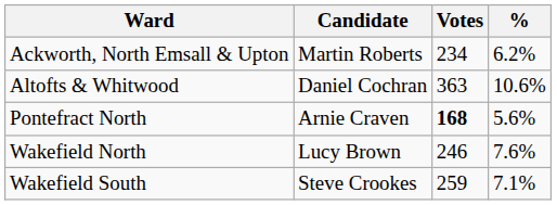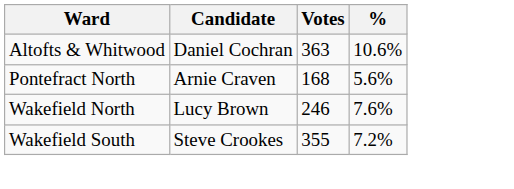 <table class="wikitable">
 <tr>
 <th>Ward</th>
 <th>Candidate</th>
 <th>Votes</th>
 <th>%</th>
-</tr>
-<tr>
-<td>Ackworth, North Emsall & Upton</td>
-<td>Martin Roberts</td>
-<td>234</td>
-<td>6.2%</td>
 </tr>
 <tr>
 <td>Altofts & Whitwood</td>
 <td>Daniel Cochran</td>
 <td>363</td>
 <td>10.6%</td>
 </tr>
 <tr>
 <td>Pontefract North</td>
 <td>Arnie Craven</td>
-<td><strong>168</strong></td>
+<td>168</td>
 <td>5.6%</td>
 </tr>
 <tr>
 <td>Wakefield North</td>
 <td>Lucy Brown</td>
 <td>246</td>
 <td>7.6%</td>
 </tr>
 <tr>
 <td>Wakefield South</td>
 <td>Steve Crookes</td>
-<td>259</td>
-<td>7.1%</td>
+<td>355</td>
+<td>7.2%</td>
 </tr>
 </table>
